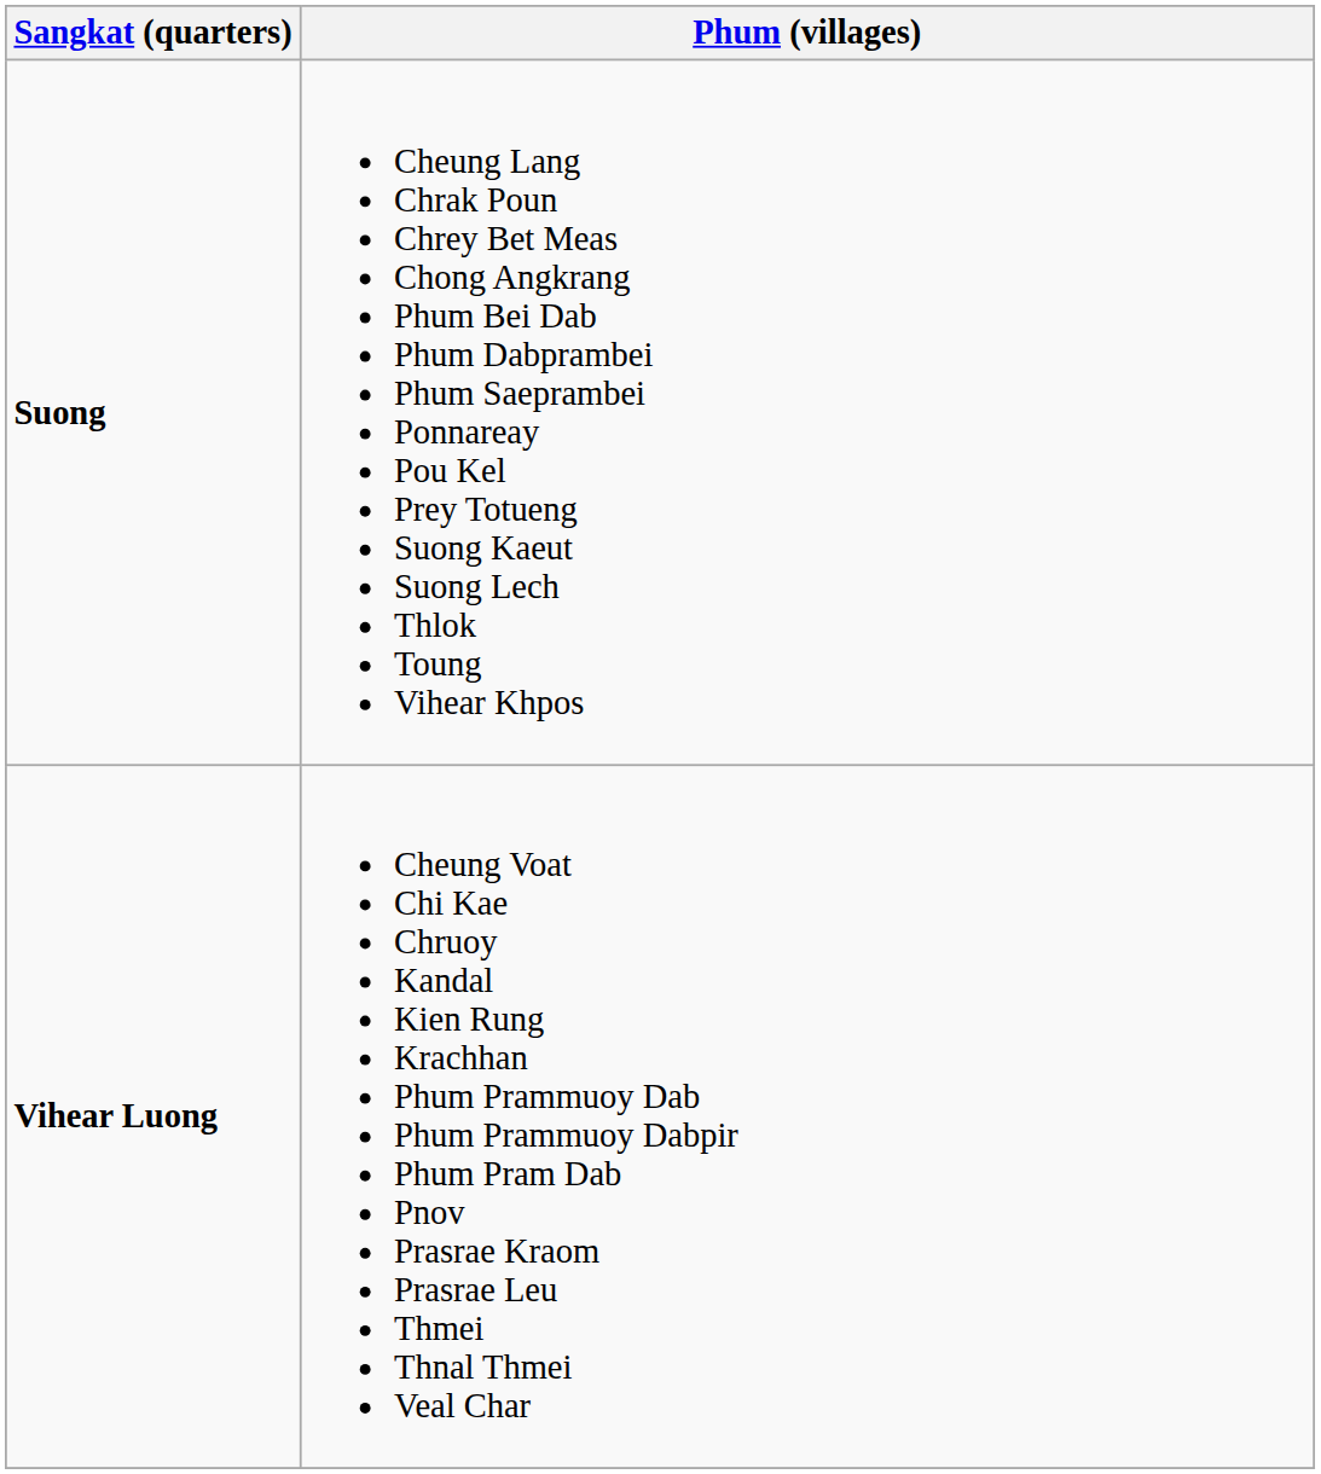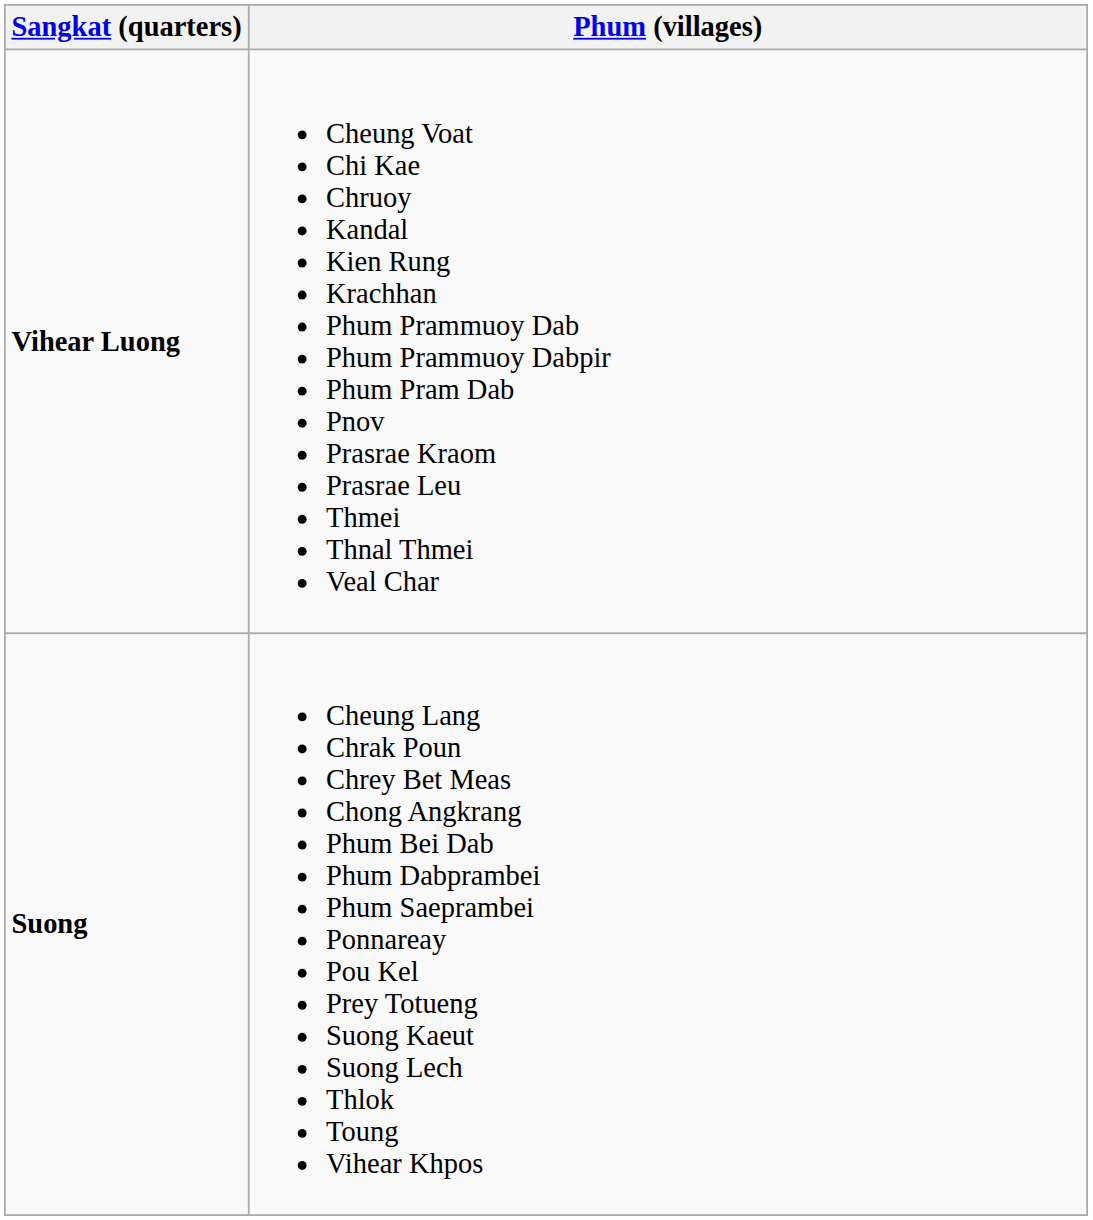 <table class="wikitable">
 <tr>
 <th><a href='#'>Sangkat</a> (quarters)</th>
 <th style="width:29em"><a href='#'>Phum</a> (villages)</th>
 </tr>
 <tr>
+<td><strong>Vihear Luong</strong></td>
+<td><br><ul><li>Cheung Voat</li><li>Chi Kae</li><li>Chruoy</li><li>Kandal</li><li>Kien Rung</li><li>Krachhan</li><li>Phum Prammuoy Dab</li><li>Phum Prammuoy Dabpir</li><li>Phum Pram Dab</li><li>Pnov</li><li>Prasrae Kraom</li><li>Prasrae Leu</li><li>Thmei</li><li>Thnal Thmei</li><li>Veal Char</li></ul></td>
+</tr>
+<tr>
 <td><strong>Suong</strong></td>
 <td><br><ul><li>Cheung Lang</li><li>Chrak Poun</li><li>Chrey Bet Meas</li><li>Chong Angkrang</li><li>Phum Bei Dab</li><li>Phum Dabprambei</li><li>Phum Saeprambei</li><li>Ponnareay</li><li>Pou Kel</li><li>Prey Totueng</li><li>Suong Kaeut</li><li>Suong Lech</li><li>Thlok</li><li>Toung</li><li>Vihear Khpos</li></ul></td>
 </tr>
 <tr>
-<td><strong>Vihear Luong</strong></td>
-<td><br><ul><li>Cheung Voat</li><li>Chi Kae</li><li>Chruoy</li><li>Kandal</li><li>Kien Rung</li><li>Krachhan</li><li>Phum Prammuoy Dab</li><li>Phum Prammuoy Dabpir</li><li>Phum Pram Dab</li><li>Pnov</li><li>Prasrae Kraom</li><li>Prasrae Leu</li><li>Thmei</li><li>Thnal Thmei</li><li>Veal Char</li></ul></td>
-</tr>
-<tr>
 </tr>
 </table>
